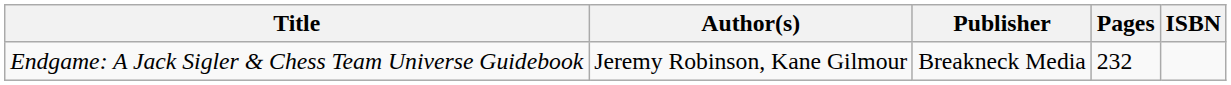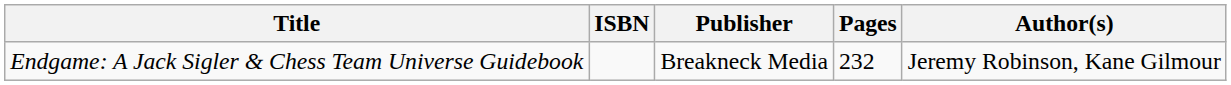 <table class="wikitable sortable">
 <tr>
 <th>Title</th>
-<th>Author(s)</th>
+<th>ISBN</th>
 <th>Publisher</th>
 <th>Pages</th>
-<th>ISBN</th>
+<th>Author(s)</th>
 </tr>
 <tr>
 <td><em>Endgame: A Jack Sigler & Chess Team Universe Guidebook</em></td>
-<td>Jeremy Robinson, Kane Gilmour</td>
+<td></td>
 <td>Breakneck Media</td>
 <td>232</td>
-<td></td>
+<td>Jeremy Robinson, Kane Gilmour</td>
 </tr>
 </table>
